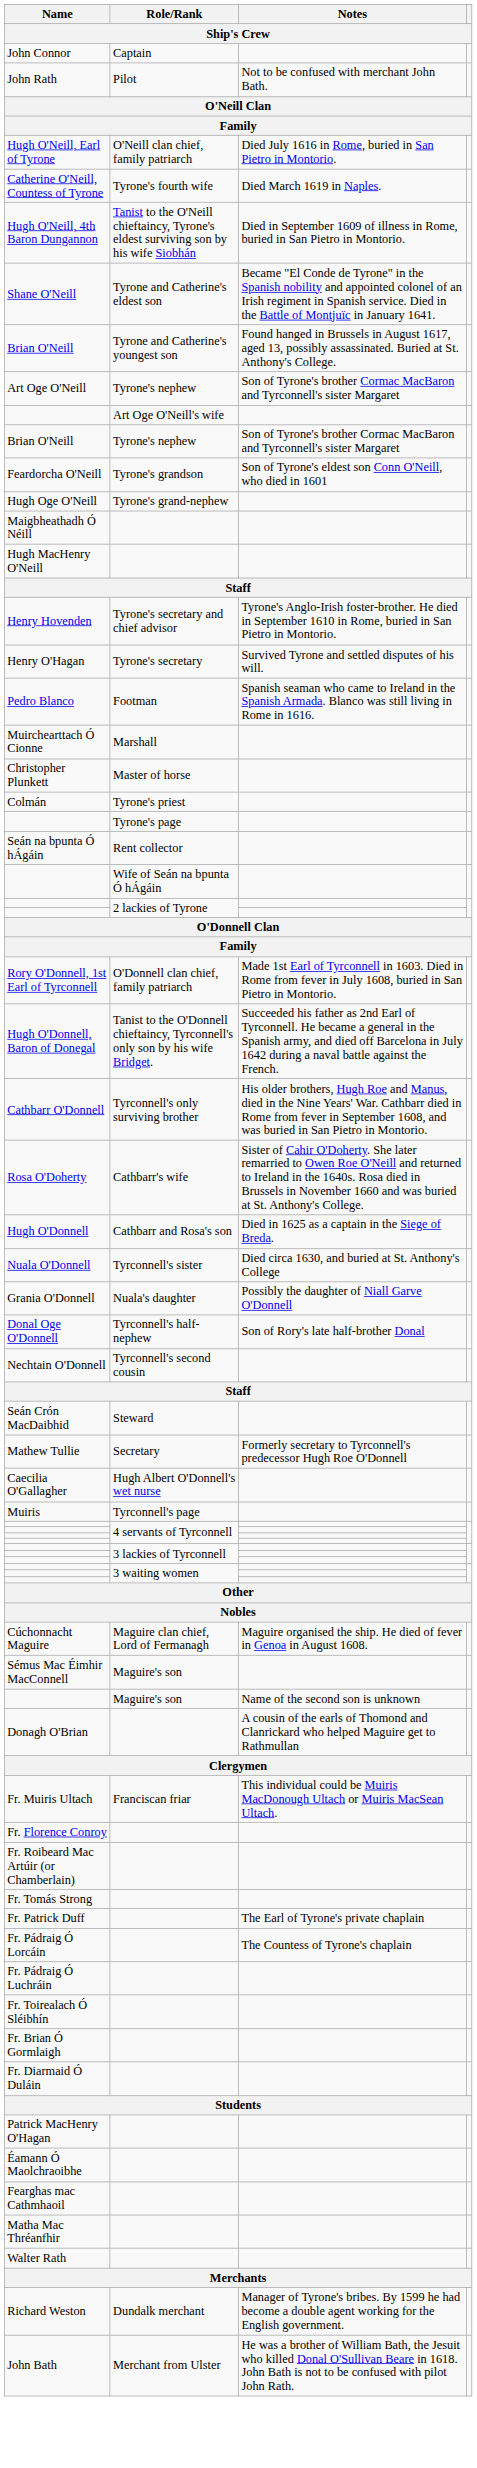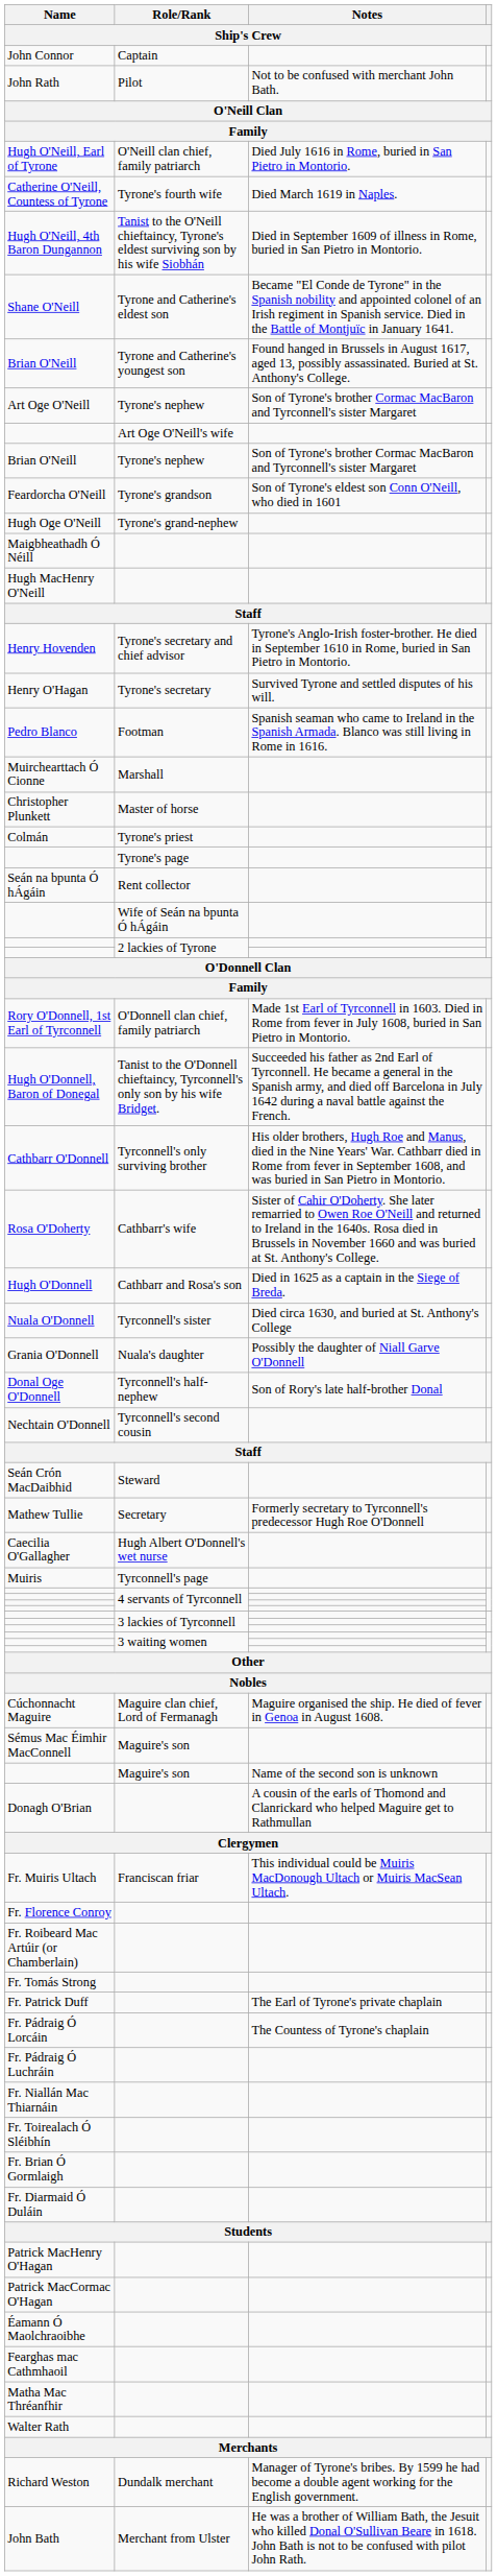 <table class="wikitable">
 <tr>
 <th>Name</th>
 <th>Role/Rank</th>
 <th>Notes</th>
 <th></th>
 </tr>
 <tr>
 <th colspan="4">Ship's Crew</th>
 </tr>
 <tr>
 <td>John Connor</td>
 <td>Captain</td>
 <td></td>
 <td></td>
 </tr>
 <tr>
 <td>John Rath</td>
 <td>Pilot</td>
 <td>Not to be confused with merchant John Bath.</td>
 <td></td>
 </tr>
 <tr>
 <th colspan="4">O'Neill Clan</th>
 </tr>
 <tr>
 <th colspan="4">Family</th>
 </tr>
 <tr>
 <td><a href='#'>Hugh O'Neill, Earl of Tyrone</a></td>
 <td>O'Neill clan chief, family patriarch</td>
 <td>Died July 1616 in <a href='#'>Rome</a>, buried in <a href='#'>San Pietro in Montorio</a>.</td>
 <td></td>
 </tr>
 <tr>
 <td><a href='#'>Catherine O'Neill, Countess of Tyrone</a></td>
 <td>Tyrone's fourth wife</td>
 <td>Died March 1619 in <a href='#'>Naples</a>.</td>
 <td></td>
 </tr>
 <tr>
 <td><a href='#'>Hugh O'Neill, 4th Baron Dungannon</a></td>
 <td><a href='#'>Tanist</a> to the O'Neill chieftaincy, Tyrone's eldest surviving son by his wife <a href='#'>Siobhán</a></td>
 <td>Died in September 1609 of illness in Rome, buried in San Pietro in Montorio.</td>
 <td></td>
 </tr>
 <tr>
 <td><a href='#'>Shane O'Neill</a></td>
 <td>Tyrone and Catherine's eldest son</td>
 <td>Became "El Conde de Tyrone" in the <a href='#'>Spanish nobility</a> and appointed colonel of an Irish regiment in Spanish service. Died in the <a href='#'>Battle of Montjuïc</a> in January 1641.</td>
 <td></td>
 </tr>
 <tr>
 <td><a href='#'>Brian O'Neill</a></td>
 <td>Tyrone and Catherine's youngest son</td>
 <td>Found hanged in Brussels in August 1617, aged 13, possibly assassinated. Buried at St. Anthony's College.</td>
 <td></td>
 </tr>
 <tr>
 <td>Art Oge O'Neill</td>
 <td>Tyrone's nephew</td>
 <td>Son of Tyrone's brother <a href='#'>Cormac MacBaron</a> and Tyrconnell's sister Margaret</td>
 <td></td>
 </tr>
 <tr>
 <td></td>
 <td>Art Oge O'Neill's wife</td>
 <td></td>
 <td></td>
 </tr>
 <tr>
 <td>Brian O'Neill</td>
 <td>Tyrone's nephew</td>
 <td>Son of Tyrone's brother Cormac MacBaron and Tyrconnell's sister Margaret</td>
 <td></td>
 </tr>
 <tr>
 <td>Feardorcha O'Neill</td>
 <td>Tyrone's grandson</td>
 <td>Son of Tyrone's eldest son <a href='#'>Conn O'Neill</a>, who died in 1601</td>
 <td></td>
 </tr>
 <tr>
 <td>Hugh Oge O'Neill</td>
 <td>Tyrone's grand-nephew</td>
 <td></td>
 <td></td>
 </tr>
 <tr>
 <td>Maigbheathadh Ó Néill</td>
 <td></td>
 <td></td>
 <td></td>
 </tr>
 <tr>
 <td>Hugh MacHenry O'Neill</td>
 <td></td>
 <td></td>
 <td></td>
 </tr>
 <tr>
 <th colspan="4">Staff</th>
 </tr>
 <tr>
 <td><a href='#'>Henry Hovenden</a></td>
 <td>Tyrone's secretary and chief advisor</td>
 <td>Tyrone's Anglo-Irish foster-brother. He died in September 1610 in Rome, buried in San Pietro in Montorio.</td>
 <td></td>
 </tr>
 <tr>
 <td>Henry O'Hagan</td>
 <td>Tyrone's secretary</td>
 <td>Survived Tyrone and settled disputes of his will.</td>
 <td></td>
 </tr>
 <tr>
 <td><a href='#'>Pedro Blanco</a></td>
 <td>Footman</td>
 <td>Spanish seaman who came to Ireland in the <a href='#'>Spanish Armada</a>. Blanco was still living in Rome in 1616.</td>
 <td></td>
 </tr>
 <tr>
 <td>Muirchearttach Ó Cionne</td>
 <td>Marshall</td>
 <td></td>
 <td></td>
 </tr>
 <tr>
 <td>Christopher Plunkett</td>
 <td>Master of horse</td>
 <td></td>
 <td></td>
 </tr>
 <tr>
 <td>Colmán</td>
 <td>Tyrone's priest</td>
 <td></td>
 <td></td>
 </tr>
 <tr>
 <td></td>
 <td>Tyrone's page</td>
 <td></td>
 <td></td>
 </tr>
 <tr>
 <td>Seán na bpunta Ó hÁgáin</td>
 <td>Rent collector</td>
 <td></td>
 <td></td>
 </tr>
 <tr>
 <td></td>
 <td>Wife of Seán na bpunta Ó hÁgáin</td>
 <td></td>
 <td></td>
 </tr>
 <tr>
 <td></td>
 <td rowspan="2">2 lackies of Tyrone</td>
 <td></td>
 <td rowspan="2"></td>
 </tr>
 <tr>
 <td></td>
 <td></td>
 </tr>
 <tr>
 <th colspan="4">O'Donnell Clan</th>
 </tr>
 <tr>
 <th colspan="4">Family</th>
 </tr>
 <tr>
 <td><a href='#'>Rory O'Donnell, 1st Earl of Tyrconnell</a></td>
 <td>O'Donnell clan chief, family patriarch</td>
 <td>Made 1st <a href='#'>Earl of Tyrconnell</a> in 1603. Died in Rome from fever in July 1608, buried in San Pietro in Montorio.</td>
 <td></td>
 </tr>
 <tr>
 <td><a href='#'>Hugh O'Donnell, Baron of Donegal</a></td>
 <td>Tanist to the O'Donnell chieftaincy, Tyrconnell's only son by his wife <a href='#'>Bridget</a>.</td>
 <td>Succeeded his father as 2nd Earl of Tyrconnell. He became a general in the Spanish army, and died off Barcelona in July 1642 during a naval battle against the French.</td>
 <td></td>
 </tr>
 <tr>
 <td><a href='#'>Cathbarr O'Donnell</a></td>
 <td>Tyrconnell's only surviving brother</td>
 <td>His older brothers, <a href='#'>Hugh Roe</a> and <a href='#'>Manus</a>, died in the Nine Years' War. Cathbarr died in Rome from fever in September 1608, and was buried in San Pietro in Montorio.</td>
 <td></td>
 </tr>
 <tr>
 <td><a href='#'>Rosa O'Doherty</a></td>
 <td>Cathbarr's wife</td>
 <td>Sister of <a href='#'>Cahir O'Doherty</a>. She later remarried to <a href='#'>Owen Roe O'Neill</a> and returned to Ireland in the 1640s. Rosa died in Brussels in November 1660 and was buried at St. Anthony's College.</td>
 <td></td>
 </tr>
 <tr>
 <td><a href='#'>Hugh O'Donnell</a></td>
 <td>Cathbarr and Rosa's son</td>
 <td>Died in 1625 as a captain in the <a href='#'>Siege of Breda</a>.</td>
 <td></td>
 </tr>
 <tr>
 <td><a href='#'>Nuala O'Donnell</a></td>
 <td>Tyrconnell's sister</td>
 <td>Died circa 1630, and buried at St. Anthony's College</td>
 <td></td>
 </tr>
 <tr>
 <td>Grania O'Donnell</td>
 <td>Nuala's daughter</td>
 <td>Possibly the daughter of <a href='#'>Niall Garve O'Donnell</a></td>
 <td></td>
 </tr>
 <tr>
 <td><a href='#'>Donal Oge O'Donnell</a></td>
 <td>Tyrconnell's half-nephew</td>
 <td>Son of Rory's late half-brother <a href='#'>Donal</a></td>
 <td></td>
 </tr>
 <tr>
 <td>Nechtain O'Donnell</td>
 <td>Tyrconnell's second cousin</td>
 <td></td>
 <td></td>
 </tr>
 <tr>
 <th colspan="4">Staff</th>
 </tr>
 <tr>
 <td>Seán Crón MacDaibhid</td>
 <td>Steward</td>
 <td></td>
 <td></td>
 </tr>
 <tr>
 <td>Mathew Tullie</td>
 <td>Secretary</td>
 <td>Formerly secretary to Tyrconnell's predecessor Hugh Roe O'Donnell</td>
 <td></td>
 </tr>
 <tr>
 <td>Caecilia O'Gallagher</td>
 <td>Hugh Albert O'Donnell's <a href='#'>wet nurse</a></td>
 <td></td>
 <td></td>
 </tr>
 <tr>
 <td>Muiris</td>
 <td>Tyrconnell's page</td>
 <td></td>
 <td></td>
 </tr>
 <tr>
 <td></td>
 <td rowspan="4">4 servants of Tyrconnell</td>
 <td></td>
 <td rowspan="4"></td>
 </tr>
 <tr>
 <td></td>
 <td></td>
 </tr>
 <tr>
 <td></td>
 <td></td>
 </tr>
 <tr>
 <td></td>
 <td></td>
 </tr>
 <tr>
 <td></td>
 <td rowspan="3">3 lackies of Tyrconnell</td>
 <td></td>
 <td rowspan="3"></td>
 </tr>
 <tr>
 <td></td>
 <td></td>
 </tr>
 <tr>
 <td></td>
 <td></td>
 </tr>
 <tr>
 <td></td>
 <td rowspan="3">3 waiting women</td>
 <td></td>
 <td rowspan="3"></td>
 </tr>
 <tr>
 <td></td>
 <td></td>
 </tr>
 <tr>
 <td></td>
 <td></td>
 </tr>
 <tr>
 <th colspan="4">Other</th>
 </tr>
 <tr>
 <th colspan="4">Nobles</th>
 </tr>
 <tr>
 <td>Cúchonnacht Maguire</td>
 <td>Maguire clan chief, Lord of Fermanagh</td>
 <td>Maguire organised the ship. He died of fever in <a href='#'>Genoa</a> in August 1608.</td>
 <td></td>
 </tr>
 <tr>
 <td>Sémus Mac Éimhir MacConnell</td>
 <td>Maguire's son</td>
 <td></td>
 <td></td>
 </tr>
 <tr>
 <td></td>
 <td>Maguire's son</td>
 <td>Name of the second son is unknown</td>
 <td></td>
 </tr>
 <tr>
 <td>Donagh O'Brian</td>
 <td></td>
 <td>A cousin of the earls of Thomond and Clanrickard who helped Maguire get to Rathmullan</td>
 <td></td>
 </tr>
 <tr>
 <th colspan="4">Clergymen</th>
 </tr>
 <tr>
 <td>Fr. Muiris Ultach</td>
 <td>Franciscan friar</td>
 <td>This individual could be <a href='#'>Muiris MacDonough Ultach</a> or <a href='#'>Muiris MacSean Ultach</a>.</td>
 <td></td>
 </tr>
 <tr>
 <td>Fr. <a href='#'>Florence Conroy</a></td>
 <td></td>
 <td></td>
 <td></td>
 </tr>
 <tr>
 <td>Fr. Roibeard Mac Artúir (or Chamberlain)</td>
 <td></td>
 <td></td>
 <td></td>
 </tr>
 <tr>
 <td>Fr. Tomás Strong</td>
 <td></td>
 <td></td>
 <td></td>
 </tr>
 <tr>
 <td>Fr. Patrick Duff</td>
 <td></td>
 <td>The Earl of Tyrone's private chaplain</td>
 <td></td>
 </tr>
 <tr>
 <td>Fr. Pádraig Ó Lorcáin</td>
 <td></td>
 <td>The Countess of Tyrone's chaplain</td>
 <td></td>
 </tr>
 <tr>
 <td>Fr. Pádraig Ó Luchráin</td>
 <td></td>
 <td></td>
 <td></td>
 </tr>
 <tr>
+<td>Fr. Niallán Mac Thiarnáin</td>
+<td></td>
+<td></td>
+<td></td>
+</tr>
+<tr>
 <td>Fr. Toirealach Ó Sléibhín</td>
 <td></td>
 <td></td>
 <td></td>
 </tr>
 <tr>
 <td>Fr. Brian Ó Gormlaigh</td>
 <td></td>
 <td></td>
 <td></td>
 </tr>
 <tr>
 <td>Fr. Diarmaid Ó Duláin</td>
 <td></td>
 <td></td>
 <td></td>
 </tr>
 <tr>
 <th colspan="4">Students</th>
 </tr>
 <tr>
 <td>Patrick MacHenry O'Hagan</td>
+<td></td>
+<td></td>
+<td></td>
+</tr>
+<tr>
+<td>Patrick MacCormac O'Hagan</td>
 <td></td>
 <td></td>
 <td></td>
 </tr>
 <tr>
 <td>Éamann Ó Maolchraoibhe</td>
 <td></td>
 <td></td>
 <td></td>
 </tr>
 <tr>
 <td>Fearghas mac Cathmhaoil</td>
 <td></td>
 <td></td>
 <td></td>
 </tr>
 <tr>
 <td>Matha Mac Thréanfhir</td>
 <td></td>
 <td></td>
 <td></td>
 </tr>
 <tr>
 <td>Walter Rath</td>
 <td></td>
 <td></td>
 <td></td>
 </tr>
 <tr>
 <th colspan="4">Merchants</th>
 </tr>
 <tr>
 <td>Richard Weston</td>
 <td>Dundalk merchant</td>
 <td>Manager of Tyrone's bribes. By 1599 he had become a double agent working for the English government.</td>
 <td></td>
 </tr>
 <tr>
 <td>John Bath</td>
 <td>Merchant from Ulster</td>
 <td>He was a brother of William Bath, the Jesuit who killed <a href='#'>Donal O'Sullivan Beare</a> in 1618. John Bath is not to be confused with pilot John Rath.</td>
 <td></td>
 </tr>
 </table>
